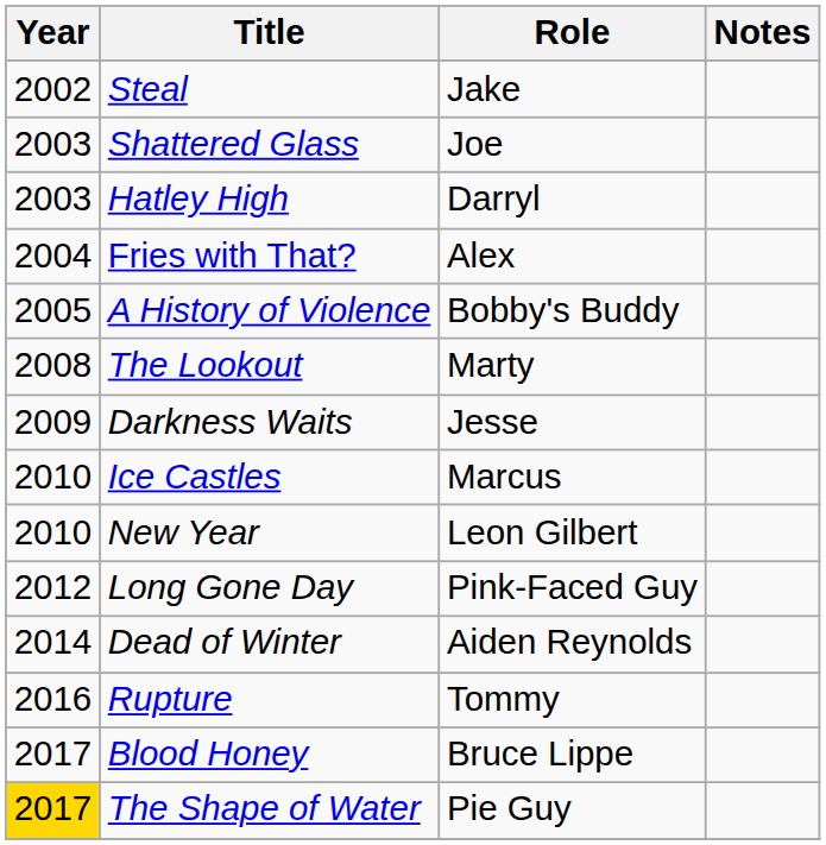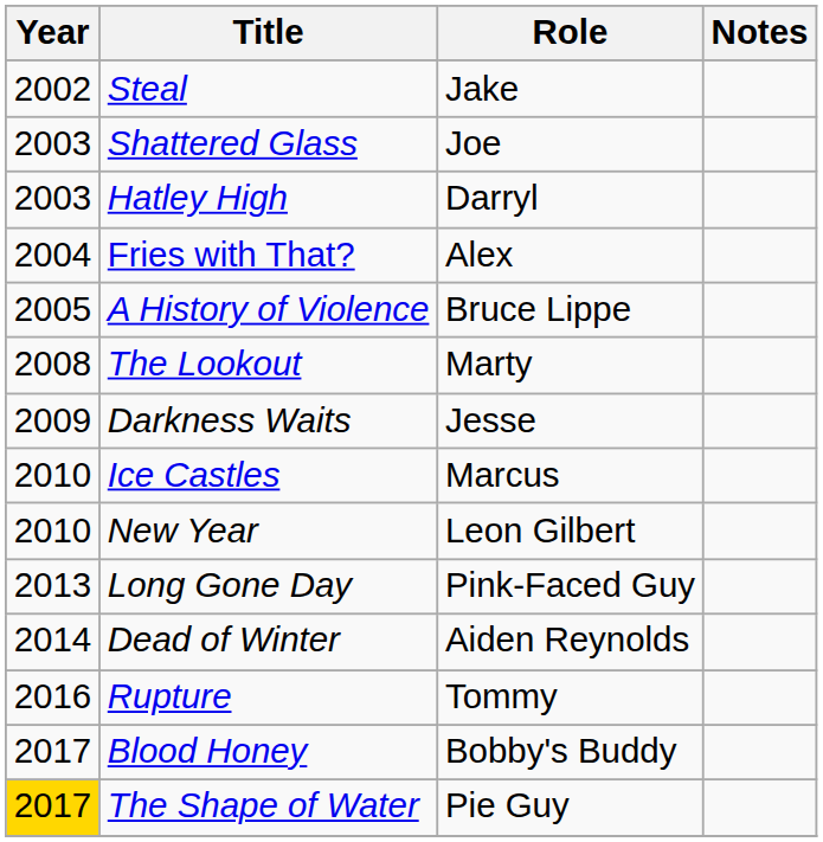 <table class="wikitable sortable">
 <tr>
 <th>Year</th>
 <th>Title</th>
 <th>Role</th>
 <th class="unsortable">Notes</th>
 </tr>
 <tr>
 <td>2002</td>
 <td><em><a href='#'>Steal</a></em></td>
 <td>Jake</td>
 <td></td>
 </tr>
 <tr>
 <td>2003</td>
 <td><em><a href='#'>Shattered Glass</a></em></td>
 <td>Joe</td>
 <td></td>
 </tr>
 <tr>
 <td>2003</td>
 <td><em><a href='#'>Hatley High</a></em></td>
 <td>Darryl</td>
 <td></td>
 </tr>
 <tr>
 <td>2004</td>
 <td><a href='#'>Fries with That?</a></td>
 <td>Alex</td>
 <td></td>
 </tr>
 <tr>
 <td>2005</td>
 <td data-sort-value="History of Violence, A"><em><a href='#'>A History of Violence</a></em></td>
-<td>Bobby's Buddy</td>
+<td>Bruce Lippe</td>
 <td></td>
 </tr>
 <tr>
 <td>2008</td>
 <td data-sort-value="Lookout, The"><em><a href='#'>The Lookout</a></em></td>
 <td>Marty</td>
 <td></td>
 </tr>
 <tr>
 <td>2009</td>
 <td><em>Darkness Waits</em></td>
 <td>Jesse</td>
 <td></td>
 </tr>
 <tr>
 <td>2010</td>
 <td><em><a href='#'>Ice Castles</a></em></td>
 <td>Marcus</td>
 <td></td>
 </tr>
 <tr>
 <td>2010</td>
 <td><em>New Year</em></td>
 <td>Leon Gilbert</td>
 <td></td>
 </tr>
 <tr>
-<td>2012</td>
+<td>2013</td>
 <td><em>Long Gone Day</em></td>
 <td>Pink-Faced Guy</td>
 <td></td>
 </tr>
 <tr>
 <td>2014</td>
 <td><em>Dead of Winter</em></td>
 <td>Aiden Reynolds</td>
 <td></td>
 </tr>
 <tr>
 <td>2016</td>
 <td><em><a href='#'>Rupture</a></em></td>
 <td>Tommy</td>
 <td></td>
 </tr>
 <tr>
 <td>2017</td>
 <td><em><a href='#'>Blood Honey</a></em></td>
-<td>Bruce Lippe</td>
+<td>Bobby's Buddy</td>
 <td></td>
 </tr>
 <tr>
 <td style="background: gold;">2017</td>
 <td data-sort-value="Shape of Water, The"><em><a href='#'>The Shape of Water</a></em></td>
 <td>Pie Guy</td>
 <td></td>
 </tr>
 <tr>
 </tr>
 </table>
